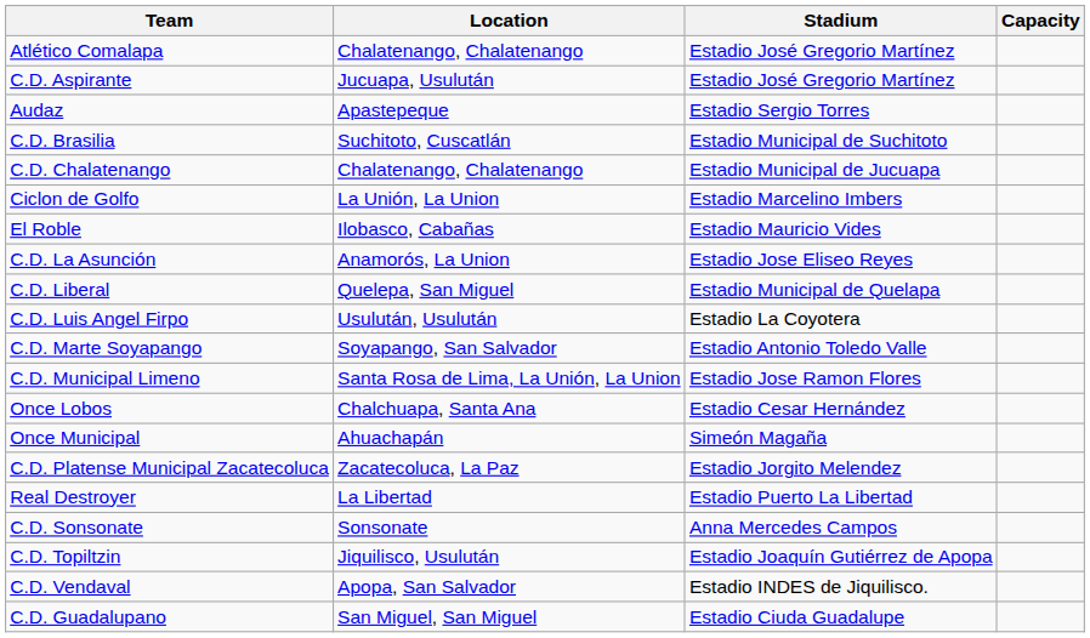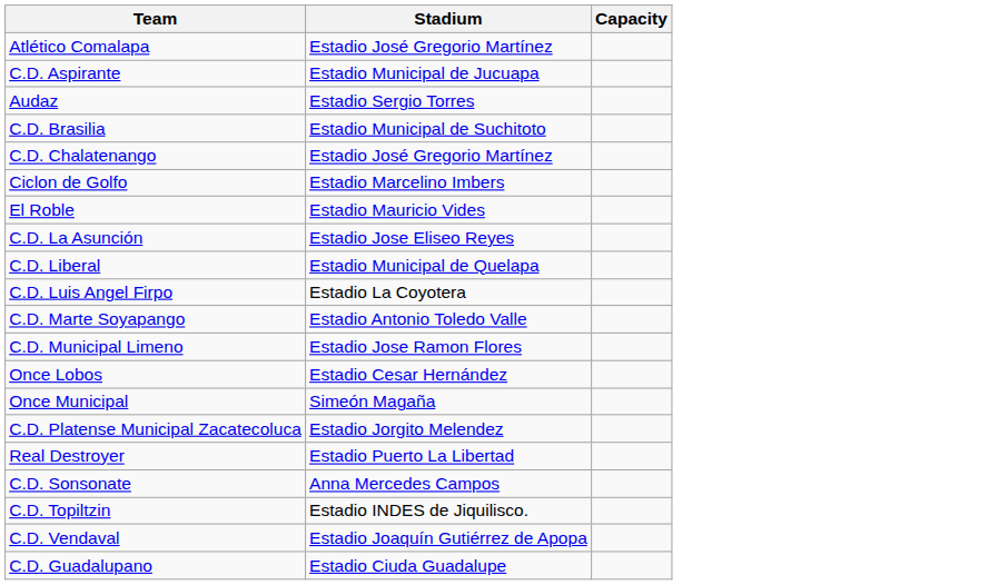 <table class="wikitable" border="1" style="font-size:90%;">
 <tr>
 <th>Team</th>
-<th>Location</th>
 <th>Stadium</th>
 <th>Capacity</th>
 </tr>
 <tr>
 <td><a href='#'>Atlético Comalapa</a></td>
-<td><a href='#'>Chalatenango</a>, <a href='#'>Chalatenango</a></td>
 <td><a href='#'>Estadio José Gregorio Martínez</a></td>
 <td style="text-align:center;"></td>
 </tr>
 <tr>
 <td><a href='#'>C.D. Aspirante</a></td>
-<td><a href='#'>Jucuapa</a>, <a href='#'>Usulután</a></td>
-<td><a href='#'>Estadio José Gregorio Martínez</a></td>
+<td><a href='#'>Estadio Municipal de Jucuapa</a></td>
 <td style="text-align:center;"></td>
 </tr>
 <tr>
 <td><a href='#'>Audaz</a></td>
-<td><a href='#'>Apastepeque</a></td>
 <td><a href='#'>Estadio Sergio Torres</a></td>
 <td style="text-align:center;"></td>
 </tr>
 <tr>
 <td><a href='#'>C.D. Brasilia</a></td>
-<td><a href='#'>Suchitoto</a>, <a href='#'>Cuscatlán</a></td>
 <td><a href='#'>Estadio Municipal de Suchitoto</a></td>
 <td style="text-align:center;"></td>
 </tr>
 <tr>
 <td><a href='#'>C.D. Chalatenango</a></td>
-<td><a href='#'>Chalatenango</a>, <a href='#'>Chalatenango</a></td>
-<td><a href='#'>Estadio Municipal de Jucuapa</a></td>
+<td><a href='#'>Estadio José Gregorio Martínez</a></td>
 <td style="text-align:center;"></td>
 </tr>
 <tr>
 <td><a href='#'>Ciclon de Golfo</a></td>
-<td><a href='#'>La Unión</a>, <a href='#'>La Union</a></td>
 <td><a href='#'>Estadio Marcelino Imbers</a></td>
 <td style="text-align:center;"></td>
 </tr>
 <tr>
 <td><a href='#'>El Roble</a></td>
-<td><a href='#'>Ilobasco</a>, <a href='#'>Cabañas</a></td>
 <td><a href='#'>Estadio Mauricio Vides</a></td>
 <td style="text-align:center;"></td>
 </tr>
 <tr>
 <td><a href='#'>C.D. La Asunción</a></td>
-<td><a href='#'>Anamorós</a>, <a href='#'>La Union</a></td>
 <td><a href='#'>Estadio Jose Eliseo Reyes</a></td>
 <td style="text-align:center;"></td>
 </tr>
 <tr>
 <td><a href='#'>C.D. Liberal</a></td>
-<td><a href='#'>Quelepa</a>, <a href='#'>San Miguel</a></td>
 <td><a href='#'>Estadio Municipal de Quelapa</a></td>
 <td style="text-align:center;"></td>
 </tr>
 <tr>
 <td><a href='#'>C.D. Luis Angel Firpo</a></td>
-<td><a href='#'>Usulután</a>, <a href='#'>Usulután</a></td>
 <td>Estadio La Coyotera</td>
 <td style="text-align:center;"></td>
 </tr>
 <tr>
 <td><a href='#'>C.D. Marte Soyapango</a></td>
-<td><a href='#'>Soyapango</a>, <a href='#'>San Salvador</a></td>
 <td><a href='#'>Estadio Antonio Toledo Valle</a></td>
 <td style="text-align:center;"></td>
 </tr>
 <tr>
 <td><a href='#'>C.D. Municipal Limeno</a></td>
-<td><a href='#'>Santa Rosa de Lima, La Unión</a>, <a href='#'>La Union</a></td>
 <td><a href='#'>Estadio Jose Ramon Flores</a></td>
 <td style="text-align:center;"></td>
 </tr>
 <tr>
 <td><a href='#'>Once Lobos</a></td>
-<td><a href='#'>Chalchuapa</a>, <a href='#'>Santa Ana</a></td>
 <td><a href='#'>Estadio Cesar Hernández</a></td>
 <td style="text-align:center;"></td>
 </tr>
 <tr>
 <td><a href='#'>Once Municipal</a></td>
-<td><a href='#'>Ahuachapán</a></td>
 <td><a href='#'>Simeón Magaña</a></td>
 <td style="text-align:center;"></td>
 </tr>
 <tr>
 <td><a href='#'>C.D. Platense Municipal Zacatecoluca</a></td>
-<td><a href='#'>Zacatecoluca</a>, <a href='#'>La Paz</a></td>
 <td><a href='#'>Estadio Jorgito Melendez</a></td>
 <td style="text-align:center;"></td>
 </tr>
 <tr>
 <td><a href='#'>Real Destroyer</a></td>
-<td><a href='#'>La Libertad</a></td>
 <td><a href='#'>Estadio Puerto La Libertad</a></td>
 <td style="text-align:center;"></td>
 </tr>
 <tr>
 <td><a href='#'>C.D. Sonsonate</a></td>
-<td><a href='#'>Sonsonate</a></td>
 <td><a href='#'>Anna Mercedes Campos</a></td>
 <td style="text-align:center;"></td>
 </tr>
 <tr>
 <td><a href='#'>C.D. Topiltzin</a></td>
-<td><a href='#'>Jiquilisco</a>, <a href='#'>Usulután</a></td>
+<td>Estadio INDES de Jiquilisco.</td>
+<td style="text-align:center;"></td>
+</tr>
+<tr>
+<td><a href='#'>C.D. Vendaval</a></td>
 <td><a href='#'>Estadio Joaquín Gutiérrez de Apopa</a></td>
 <td style="text-align:center;"></td>
 </tr>
 <tr>
-<td><a href='#'>C.D. Vendaval</a></td>
-<td><a href='#'>Apopa</a>, <a href='#'>San Salvador</a></td>
-<td>Estadio INDES de Jiquilisco.</td>
-<td style="text-align:center;"></td>
-</tr>
-<tr>
 <td><a href='#'>C.D. Guadalupano</a></td>
-<td><a href='#'>San Miguel</a>, <a href='#'>San Miguel</a></td>
 <td><a href='#'>Estadio Ciuda Guadalupe</a></td>
 <td style="text-align:center;"></td>
 </tr>
 </table>
